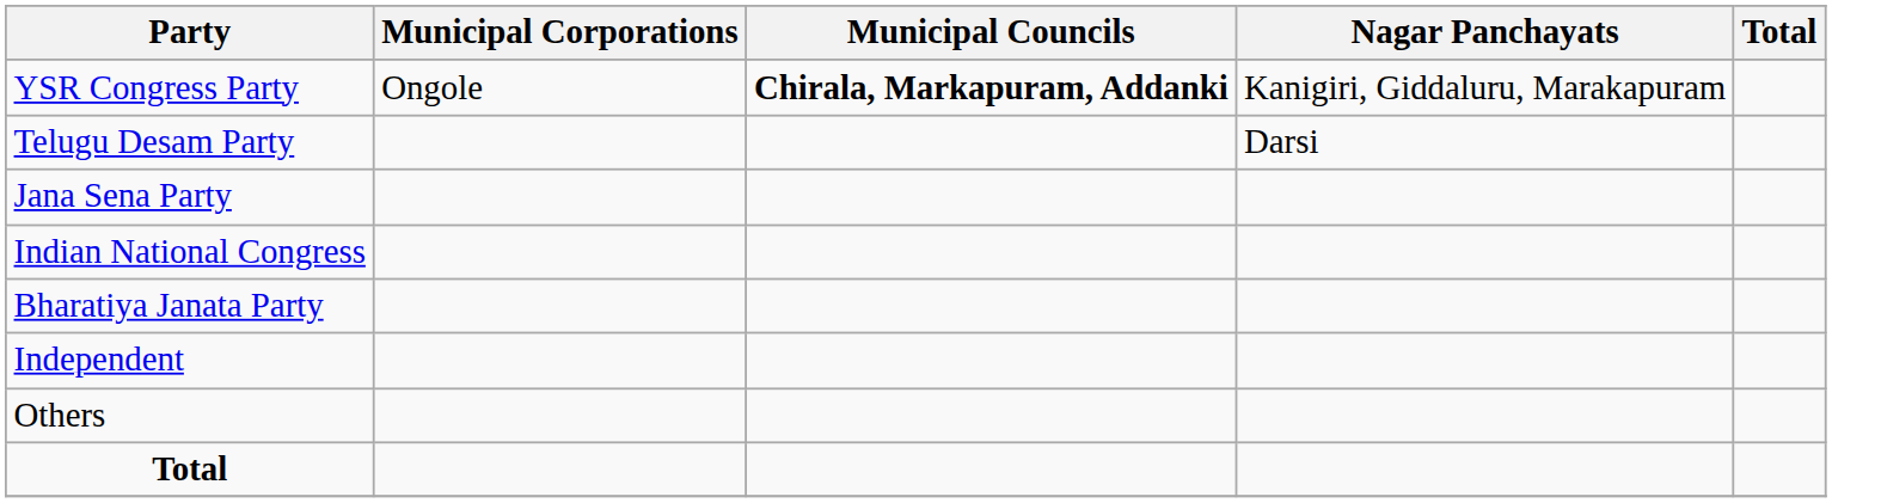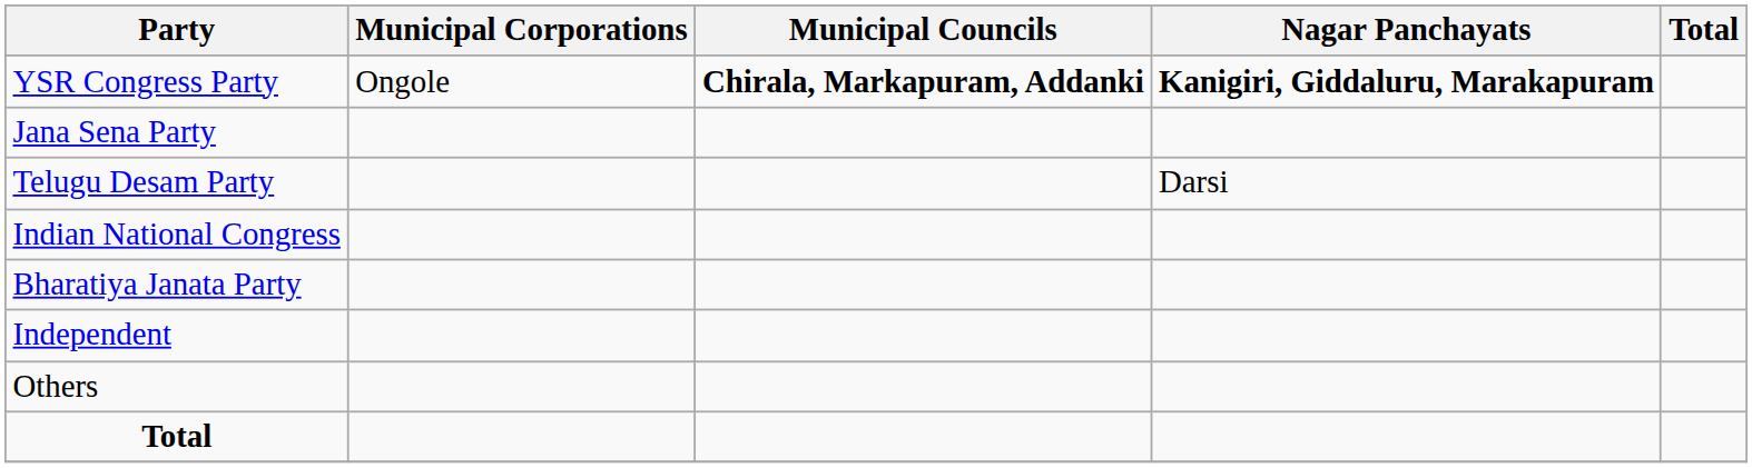 <table class="wikitable sortable">
 <tr>
 <th><strong>Party</strong></th>
 <th>Municipal Corporations</th>
 <th>Municipal Councils</th>
 <th>Nagar Panchayats</th>
 <th>Total</th>
 </tr>
 <tr>
 <td><a href='#'>YSR Congress Party</a></td>
 <td>Ongole</td>
 <td><strong>Chirala, Markapuram, Addanki</strong></td>
-<td>Kanigiri, Giddaluru, Marakapuram</td>
+<td><strong>Kanigiri, Giddaluru, Marakapuram</strong></td>
+<td></td>
+</tr>
+<tr>
+<td><a href='#'>Jana Sena Party</a></td>
+<td></td>
+<td></td>
+<td></td>
 <td></td>
 </tr>
 <tr>
 <td><a href='#'>Telugu Desam Party</a></td>
 <td></td>
 <td></td>
 <td>Darsi</td>
-<td></td>
-</tr>
-<tr>
-<td><a href='#'>Jana Sena Party</a></td>
-<td></td>
-<td></td>
-<td></td>
 <td></td>
 </tr>
 <tr>
 <td><a href='#'>Indian National Congress</a></td>
 <td></td>
 <td></td>
 <td></td>
 <td></td>
 </tr>
 <tr>
 <td><a href='#'>Bharatiya Janata Party</a></td>
 <td></td>
 <td></td>
 <td></td>
 <td></td>
 </tr>
 <tr>
 <td><a href='#'>Independent</a></td>
 <td></td>
 <td></td>
 <td></td>
 <td></td>
 </tr>
 <tr>
 <td>Others</td>
 <td></td>
 <td></td>
 <td></td>
 <td></td>
 </tr>
 <tr>
 <td colspan="1" align="center"><strong>Total</strong></td>
 <td></td>
 <td></td>
 <td></td>
 <td></td>
 </tr>
 <tr>
 </tr>
 </table>
